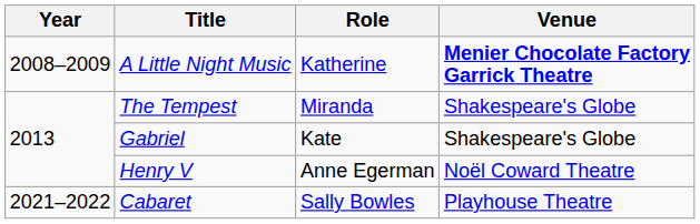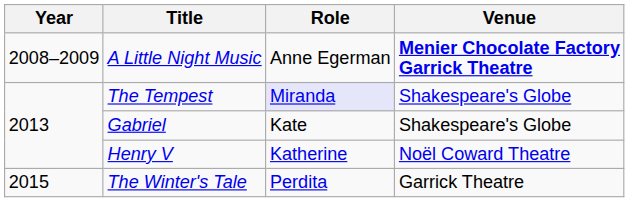 <table class="wikitable">
 <tr>
 <th>Year</th>
 <th>Title</th>
 <th>Role</th>
 <th>Venue</th>
 </tr>
 <tr>
 <td>2008–2009</td>
 <td><em><a href='#'>A Little Night Music</a></em></td>
-<td><a href='#'>Katherine</a></td>
+<td>Anne Egerman</td>
 <td><strong><a href='#'>Menier Chocolate Factory</a><br><a href='#'>Garrick Theatre</a></strong></td>
 </tr>
 <tr>
 <td rowspan="3">2013</td>
 <td><em><a href='#'>The Tempest</a></em></td>
-<td><a href='#'>Miranda</a></td>
+<td style="background: lavender;"><a href='#'>Miranda</a></td>
 <td><a href='#'>Shakespeare's Globe</a></td>
 </tr>
 <tr>
 <td><em><a href='#'>Gabriel</a></em></td>
 <td>Kate</td>
 <td>Shakespeare's Globe</td>
 </tr>
 <tr>
 <td><em><a href='#'>Henry V</a></em></td>
-<td>Anne Egerman</td>
+<td><a href='#'>Katherine</a></td>
 <td><a href='#'>Noël Coward Theatre</a></td>
 </tr>
 <tr>
-<td>2021–2022</td>
-<td><em><a href='#'>Cabaret</a></em></td>
-<td><a href='#'>Sally Bowles</a></td>
-<td><a href='#'>Playhouse Theatre</a></td>
+<td>2015</td>
+<td><em><a href='#'>The Winter's Tale</a></em></td>
+<td><a href='#'>Perdita</a></td>
+<td>Garrick Theatre</td>
 </tr>
 </table>
